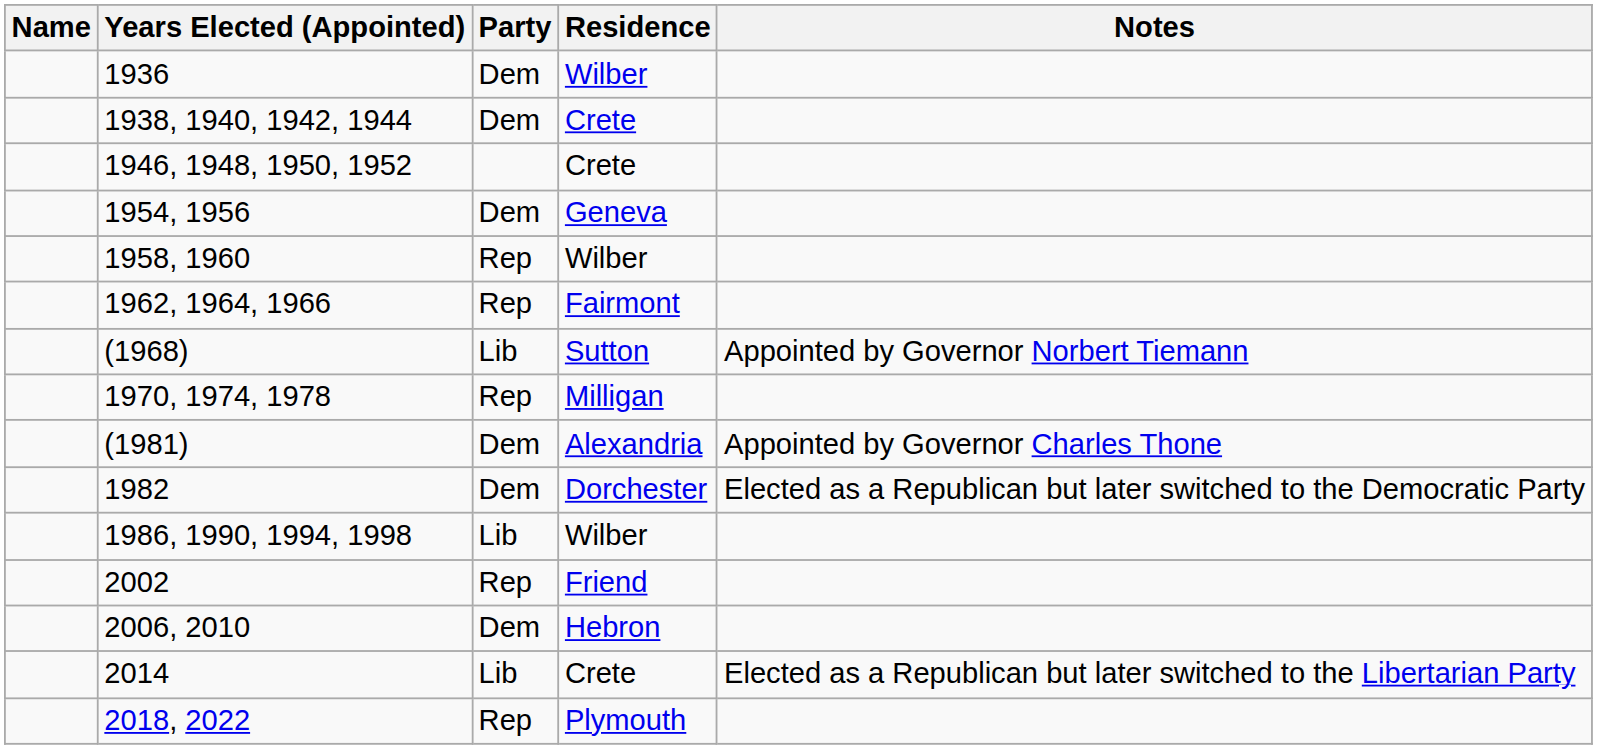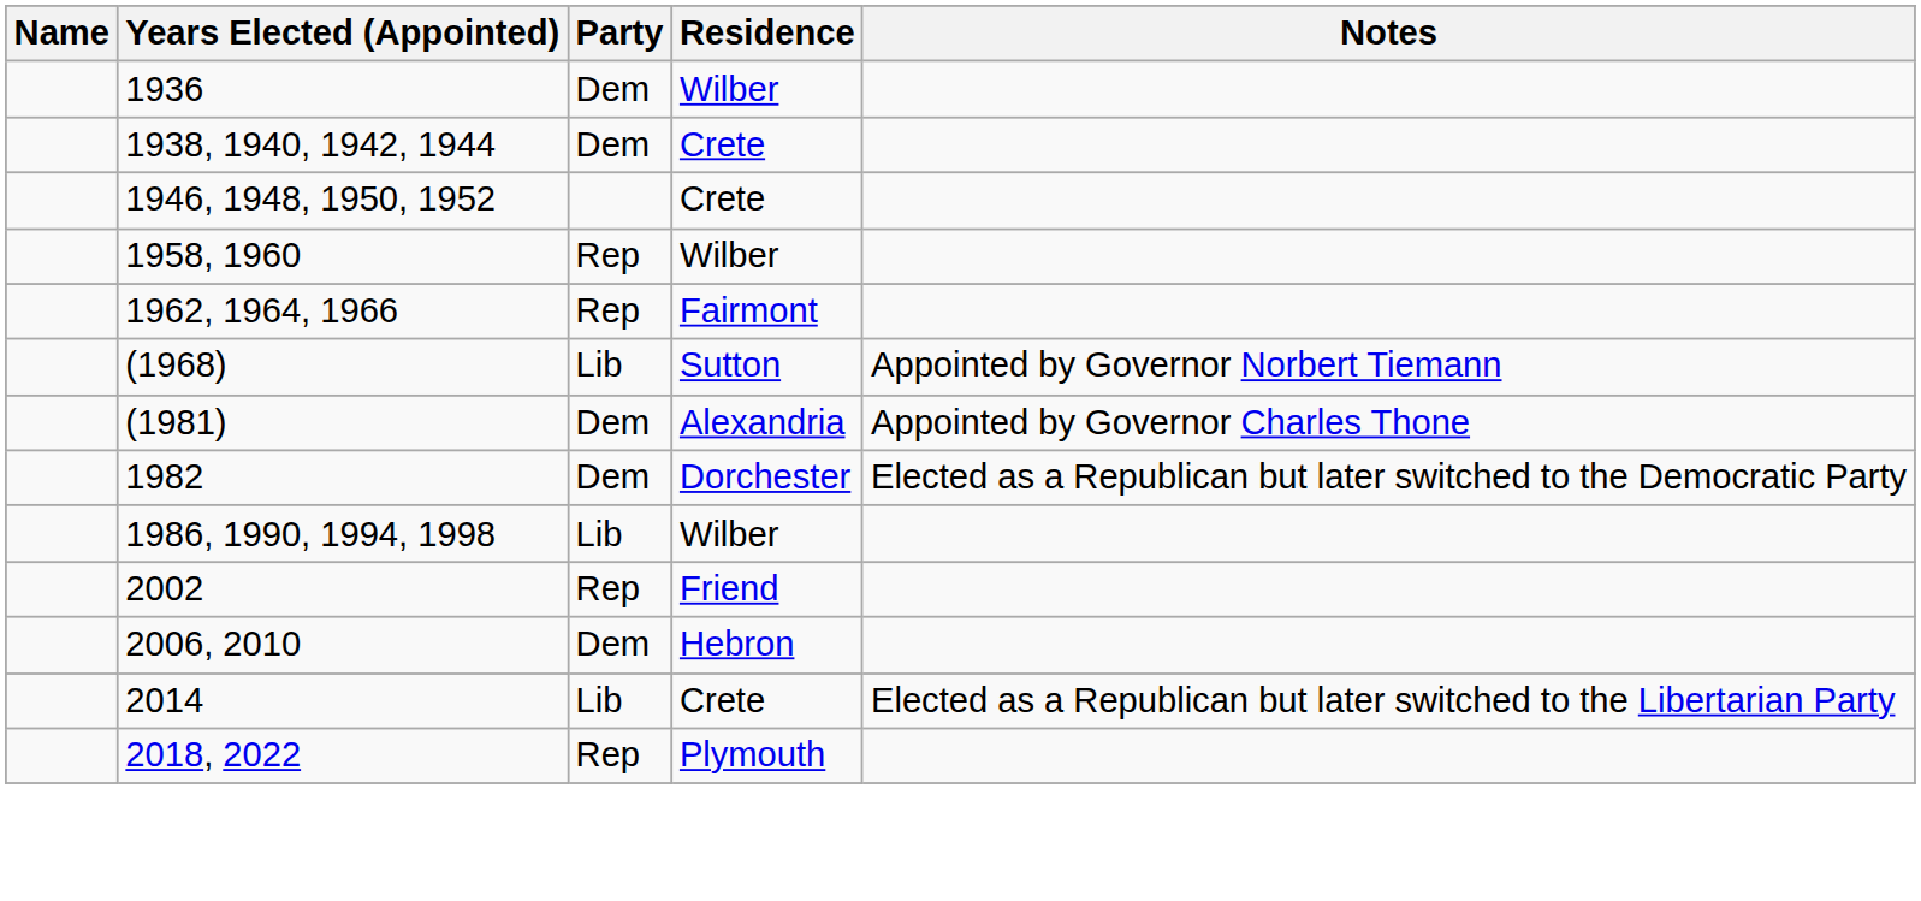 <table class="wikitable sortable">
 <tr>
 <th>Name</th>
 <th>Years Elected (Appointed)</th>
 <th>Party</th>
 <th>Residence</th>
 <th>Notes</th>
 </tr>
 <tr>
 <td></td>
 <td>1936</td>
 <td>Dem</td>
 <td><a href='#'>Wilber</a></td>
 <td></td>
 </tr>
 <tr>
 <td></td>
 <td>1938, 1940, 1942, 1944</td>
 <td>Dem</td>
 <td><a href='#'>Crete</a></td>
 <td></td>
 </tr>
 <tr>
 <td></td>
 <td>1946, 1948, 1950, 1952</td>
 <td></td>
 <td>Crete</td>
 <td></td>
 </tr>
 <tr>
 <td></td>
-<td>1954, 1956</td>
-<td>Dem</td>
-<td><a href='#'>Geneva</a></td>
-<td></td>
-</tr>
-<tr>
-<td></td>
 <td>1958, 1960</td>
 <td>Rep</td>
 <td>Wilber</td>
 <td></td>
 </tr>
 <tr>
 <td></td>
 <td>1962, 1964, 1966</td>
 <td>Rep</td>
 <td><a href='#'>Fairmont</a></td>
 <td></td>
 </tr>
 <tr>
 <td></td>
 <td>(1968)</td>
 <td>Lib</td>
 <td><a href='#'>Sutton</a></td>
 <td>Appointed by Governor <a href='#'>Norbert Tiemann</a></td>
-</tr>
-<tr>
-<td></td>
-<td>1970, 1974, 1978</td>
-<td>Rep</td>
-<td><a href='#'>Milligan</a></td>
-<td></td>
 </tr>
 <tr>
 <td></td>
 <td>(1981)</td>
 <td>Dem</td>
 <td><a href='#'>Alexandria</a></td>
 <td>Appointed by Governor <a href='#'>Charles Thone</a></td>
 </tr>
 <tr>
 <td></td>
 <td>1982</td>
 <td>Dem</td>
 <td><a href='#'>Dorchester</a></td>
 <td>Elected as a Republican but later switched to the Democratic Party</td>
 </tr>
 <tr>
 <td></td>
 <td>1986, 1990, 1994, 1998</td>
 <td>Lib</td>
 <td>Wilber</td>
 <td></td>
 </tr>
 <tr>
 <td></td>
 <td>2002</td>
 <td>Rep</td>
 <td><a href='#'>Friend</a></td>
 <td></td>
 </tr>
 <tr>
 <td></td>
 <td>2006, 2010</td>
 <td>Dem</td>
 <td><a href='#'>Hebron</a></td>
 <td></td>
 </tr>
 <tr>
 <td></td>
 <td>2014</td>
 <td>Lib</td>
 <td>Crete</td>
 <td>Elected as a Republican but later switched to the <a href='#'>Libertarian Party</a></td>
 </tr>
 <tr>
 <td></td>
 <td><a href='#'>2018</a>, <a href='#'>2022</a></td>
 <td>Rep</td>
 <td><a href='#'>Plymouth</a></td>
 <td></td>
 </tr>
 </table>
